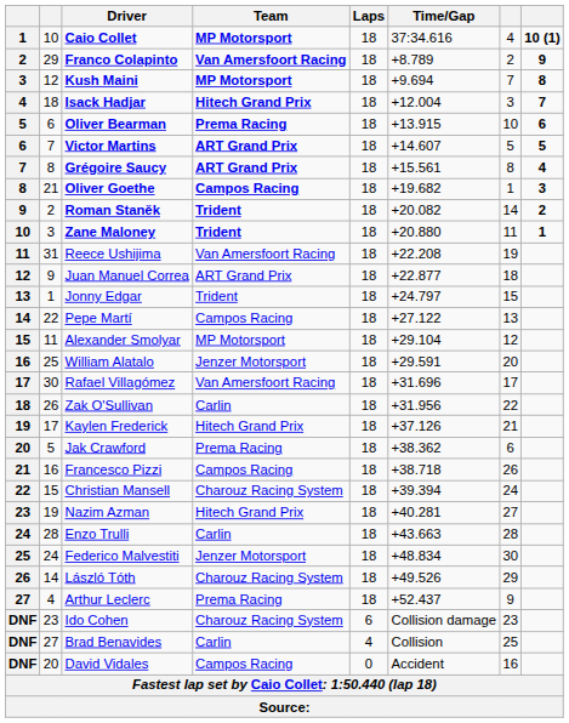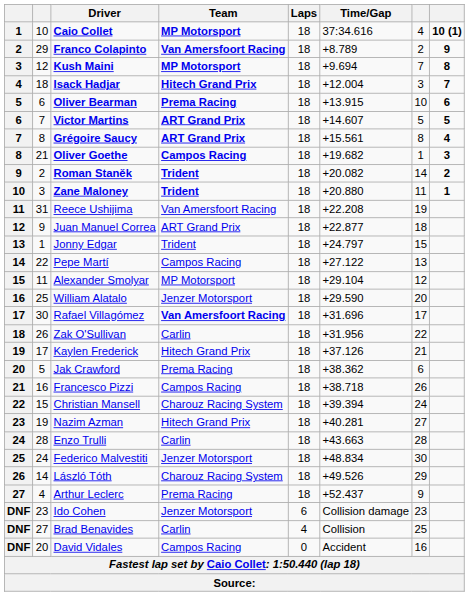 <table class="wikitable" style="font-size:85%">
 <tr>
 <th></th>
 <th></th>
 <th>Driver</th>
 <th>Team</th>
 <th>Laps</th>
 <th>Time/Gap</th>
 <th></th>
 <th></th>
 </tr>
 <tr>
 <th>1</th>
 <td align="center">10</td>
 <td><strong> <a href='#'>Caio Collet</a></strong></td>
 <td><strong><a href='#'>MP Motorsport</a></strong></td>
 <td align="center">18</td>
 <td>37:34.616</td>
 <td align="center">4</td>
 <td align="center"><strong>10 (1)</strong></td>
 </tr>
 <tr>
 <th>2</th>
 <td align="center">29</td>
 <td><strong> <a href='#'>Franco Colapinto</a></strong></td>
 <td><strong><a href='#'>Van Amersfoort Racing</a></strong></td>
 <td align="center">18</td>
 <td>+8.789</td>
 <td align="center">2</td>
 <td align="center"><strong>9</strong></td>
 </tr>
 <tr>
 <th>3</th>
 <td align="center">12</td>
 <td><strong> <a href='#'>Kush Maini</a></strong></td>
 <td><strong><a href='#'>MP Motorsport</a></strong></td>
 <td align="center">18</td>
 <td>+9.694</td>
 <td align="center">7</td>
 <td align="center"><strong>8</strong></td>
 </tr>
 <tr>
 <th>4</th>
 <td align="center">18</td>
 <td> <strong><a href='#'>Isack Hadjar</a></strong></td>
 <td><strong><a href='#'>Hitech Grand Prix</a></strong></td>
 <td align="center">18</td>
 <td>+12.004</td>
 <td align="center">3</td>
 <td align="center"><strong>7</strong></td>
 </tr>
 <tr>
 <th>5</th>
 <td align="center">6</td>
 <td> <strong><a href='#'>Oliver Bearman</a></strong></td>
 <td><strong><a href='#'>Prema Racing</a></strong></td>
 <td align="center">18</td>
 <td>+13.915</td>
 <td align="center">10</td>
 <td align="center"><strong>6</strong></td>
 </tr>
 <tr>
 <th>6</th>
 <td align="center">7</td>
 <td> <strong><a href='#'>Victor Martins</a></strong></td>
 <td><strong><a href='#'>ART Grand Prix</a></strong></td>
 <td align="center">18</td>
 <td>+14.607</td>
 <td align="center">5</td>
 <td align="center"><strong>5</strong></td>
 </tr>
 <tr>
 <th>7</th>
 <td align="center">8</td>
 <td> <strong><a href='#'>Grégoire Saucy</a></strong></td>
 <td><strong><a href='#'>ART Grand Prix</a></strong></td>
 <td align="center">18</td>
 <td>+15.561</td>
 <td align="center">8</td>
 <td align="center"><strong>4</strong></td>
 </tr>
 <tr>
 <th>8</th>
 <td align="center">21</td>
 <td> <strong><a href='#'>Oliver Goethe</a></strong></td>
 <td><strong><a href='#'>Campos Racing</a></strong></td>
 <td align="center">18</td>
 <td>+19.682</td>
 <td align="center">1</td>
 <td align="center"><strong>3</strong></td>
 </tr>
 <tr>
 <th>9</th>
 <td align="center">2</td>
 <td> <strong><a href='#'>Roman Staněk</a></strong></td>
 <td><strong><a href='#'>Trident</a></strong></td>
 <td align="center">18</td>
 <td>+20.082</td>
 <td align="center">14</td>
 <td align="center"><strong>2</strong></td>
 </tr>
 <tr>
 <th>10</th>
 <td align="center">3</td>
 <td> <strong><a href='#'>Zane Maloney</a></strong></td>
 <td><strong><a href='#'>Trident</a></strong></td>
 <td align="center">18</td>
 <td>+20.880</td>
 <td align="center">11</td>
 <td align="center"><strong>1</strong></td>
 </tr>
 <tr>
 <th>11</th>
 <td align="center">31</td>
 <td> <a href='#'>Reece Ushijima</a></td>
 <td><a href='#'>Van Amersfoort Racing</a></td>
 <td align="center">18</td>
 <td>+22.208</td>
 <td align="center">19</td>
 <td align="center"></td>
 </tr>
 <tr>
 <th>12</th>
 <td align="center">9</td>
 <td> <a href='#'>Juan Manuel Correa</a></td>
 <td><a href='#'>ART Grand Prix</a></td>
 <td align="center">18</td>
 <td>+22.877</td>
 <td align="center">18</td>
 <td align="center"></td>
 </tr>
 <tr>
 <th>13</th>
 <td align="center">1</td>
 <td> <a href='#'>Jonny Edgar</a></td>
 <td><a href='#'>Trident</a></td>
 <td align="center">18</td>
 <td>+24.797</td>
 <td align="center">15</td>
 <td align="center"></td>
 </tr>
 <tr>
 <th>14</th>
 <td align="center">22</td>
 <td> <a href='#'>Pepe Martí</a></td>
 <td><a href='#'>Campos Racing</a></td>
 <td align="center">18</td>
 <td>+27.122</td>
 <td align="center">13</td>
 <td align="center"></td>
 </tr>
 <tr>
 <th>15</th>
 <td align="center">11</td>
 <td> <a href='#'>Alexander Smolyar</a></td>
 <td><a href='#'>MP Motorsport</a></td>
 <td align="center">18</td>
 <td>+29.104</td>
 <td align="center">12</td>
 <td align="center"></td>
 </tr>
 <tr>
 <th>16</th>
 <td align="center">25</td>
 <td> <a href='#'>William Alatalo</a></td>
 <td><a href='#'>Jenzer Motorsport</a></td>
 <td align="center">18</td>
-<td>+29.591</td>
+<td>+29.590</td>
 <td align="center">20</td>
 <td align="center"></td>
 </tr>
 <tr>
 <th>17</th>
 <td align="center">30</td>
 <td> <a href='#'>Rafael Villagómez</a></td>
-<td><a href='#'>Van Amersfoort Racing</a></td>
+<td><strong><a href='#'>Van Amersfoort Racing</a></strong></td>
 <td align="center">18</td>
 <td>+31.696</td>
 <td align="center">17</td>
 <td align="center"></td>
 </tr>
 <tr>
 <th>18</th>
 <td align="center">26</td>
 <td> <a href='#'>Zak O'Sullivan</a></td>
 <td><a href='#'>Carlin</a></td>
 <td align="center">18</td>
 <td>+31.956</td>
 <td align="center">22</td>
 <td align="center"></td>
 </tr>
 <tr>
 <th>19</th>
 <td align="center">17</td>
 <td> <a href='#'>Kaylen Frederick</a></td>
 <td><a href='#'>Hitech Grand Prix</a></td>
 <td align="center">18</td>
 <td>+37.126</td>
 <td align="center">21</td>
 <td align="center"></td>
 </tr>
 <tr>
 <th>20</th>
 <td align="center">5</td>
 <td> <a href='#'>Jak Crawford</a></td>
 <td><a href='#'>Prema Racing</a></td>
 <td align="center">18</td>
 <td>+38.362</td>
 <td align="center">6</td>
 <td align="center"></td>
 </tr>
 <tr>
 <th>21</th>
 <td align="center">16</td>
 <td> <a href='#'>Francesco Pizzi</a></td>
 <td><a href='#'>Campos Racing</a></td>
 <td align="center">18</td>
 <td>+38.718</td>
 <td align="center">26</td>
 <td align="center"></td>
 </tr>
 <tr>
 <th>22</th>
 <td align="center">15</td>
 <td> <a href='#'>Christian Mansell</a></td>
 <td><a href='#'>Charouz Racing System</a></td>
 <td align="center">18</td>
 <td>+39.394</td>
 <td align="center">24</td>
 <td align="center"></td>
 </tr>
 <tr>
 <th>23</th>
 <td align="center">19</td>
 <td> <a href='#'>Nazim Azman</a></td>
 <td><a href='#'>Hitech Grand Prix</a></td>
 <td align="center">18</td>
 <td>+40.281</td>
 <td align="center">27</td>
 <td align="center"></td>
 </tr>
 <tr>
 <th>24</th>
 <td align="center">28</td>
 <td> <a href='#'>Enzo Trulli</a></td>
 <td><a href='#'>Carlin</a></td>
 <td align="center">18</td>
 <td>+43.663</td>
 <td align="center">28</td>
 <td align="center"></td>
 </tr>
 <tr>
 <th>25</th>
 <td align="center">24</td>
 <td> <a href='#'>Federico Malvestiti</a></td>
 <td><a href='#'>Jenzer Motorsport</a></td>
 <td align="center">18</td>
 <td>+48.834</td>
 <td align="center">30</td>
 <td align="center"></td>
 </tr>
 <tr>
 <th>26</th>
 <td align="center">14</td>
 <td> <a href='#'>László Tóth</a></td>
 <td><a href='#'>Charouz Racing System</a></td>
 <td align="center">18</td>
 <td>+49.526</td>
 <td align="center">29</td>
 <td align="center"></td>
 </tr>
 <tr>
 <th>27</th>
 <td align="center">4</td>
 <td> <a href='#'>Arthur Leclerc</a></td>
 <td><a href='#'>Prema Racing</a></td>
 <td align="center">18</td>
 <td>+52.437</td>
 <td align="center">9</td>
 <td align="center"></td>
 </tr>
 <tr>
 <th>DNF</th>
 <td align="center">23</td>
 <td> <a href='#'>Ido Cohen</a></td>
-<td><a href='#'>Charouz Racing System</a></td>
+<td><a href='#'>Jenzer Motorsport</a></td>
 <td align="center">6</td>
 <td>Collision damage</td>
 <td align="center">23</td>
 <td align="center"></td>
 </tr>
 <tr>
 <th>DNF</th>
 <td align="center">27</td>
 <td> <a href='#'>Brad Benavides</a></td>
 <td><a href='#'>Carlin</a></td>
 <td align="center">4</td>
 <td>Collision</td>
 <td align="center">25</td>
 <td align="center"></td>
 </tr>
 <tr>
 <th>DNF</th>
 <td align="center">20</td>
 <td> <a href='#'>David Vidales</a></td>
 <td><a href='#'>Campos Racing</a></td>
 <td align="center">0</td>
 <td>Accident</td>
 <td align="center">16</td>
 <td align="center"></td>
 </tr>
 <tr>
 <th colspan="8"><em>Fastest lap set by</em> <strong> <a href='#'>Caio Collet</a><strong><em>: 1:50.440 (lap 18)<em></th>
 </tr>
 <tr>
 <th colspan="8">Source:</th>
 </tr>
 </table>
